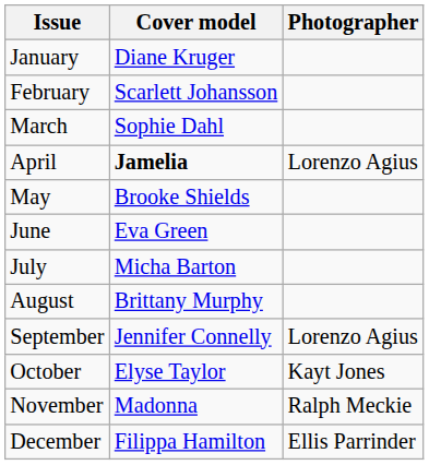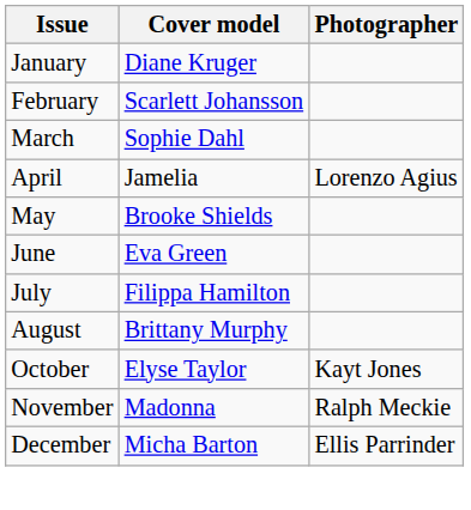 <table class="sortable wikitable">
 <tr>
 <th>Issue</th>
 <th>Cover model</th>
 <th>Photographer</th>
 </tr>
 <tr>
 <td>January</td>
 <td><a href='#'>Diane Kruger</a></td>
 <td></td>
 </tr>
 <tr>
 <td>February</td>
 <td><a href='#'>Scarlett Johansson</a></td>
 <td></td>
 </tr>
 <tr>
 <td>March</td>
 <td><a href='#'>Sophie Dahl</a></td>
 <td></td>
 </tr>
 <tr>
 <td>April</td>
-<td><strong>Jamelia</strong></td>
+<td>Jamelia</td>
 <td>Lorenzo Agius</td>
 </tr>
 <tr>
 <td>May</td>
 <td><a href='#'>Brooke Shields</a></td>
 <td></td>
 </tr>
 <tr>
 <td>June</td>
 <td><a href='#'>Eva Green</a></td>
 <td></td>
 </tr>
 <tr>
 <td>July</td>
-<td><a href='#'>Micha Barton</a></td>
+<td><a href='#'>Filippa Hamilton</a></td>
 <td></td>
 </tr>
 <tr>
 <td>August</td>
 <td><a href='#'>Brittany Murphy</a></td>
 <td></td>
-</tr>
-<tr>
-<td>September</td>
-<td><a href='#'>Jennifer Connelly</a></td>
-<td>Lorenzo Agius</td>
 </tr>
 <tr>
 <td>October</td>
 <td><a href='#'>Elyse Taylor</a></td>
 <td>Kayt Jones</td>
 </tr>
 <tr>
 <td>November</td>
 <td><a href='#'>Madonna</a></td>
 <td>Ralph Meckie</td>
 </tr>
 <tr>
 <td>December</td>
-<td><a href='#'>Filippa Hamilton</a></td>
+<td><a href='#'>Micha Barton</a></td>
 <td>Ellis Parrinder</td>
 </tr>
 </table>
